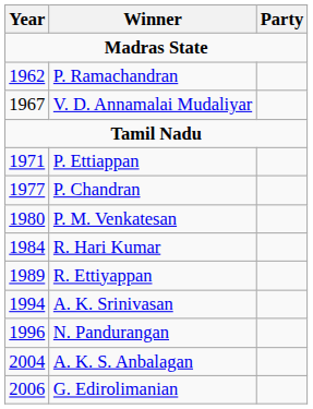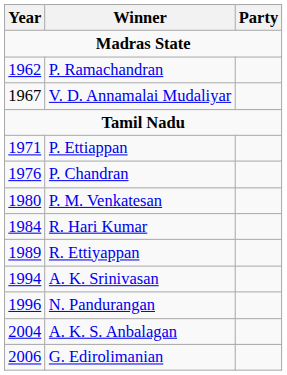 <table class="wikitable sortable">
 <tr>
 <th>Year</th>
 <th>Winner</th>
 <th colspan="2">Party</th>
 </tr>
 <tr>
 <td style="text-align: center;" colspan="4"><strong>Madras State</strong></td>
 </tr>
 <tr>
 <td><a href='#'>1962</a></td>
 <td><a href='#'>P. Ramachandran</a></td>
 <td></td>
 </tr>
 <tr>
 <td>1967</td>
 <td><a href='#'>V. D. Annamalai Mudaliyar</a></td>
 <td></td>
 </tr>
 <tr>
 <td style="text-align: center;" colspan="4"><strong>Tamil Nadu</strong></td>
 </tr>
 <tr>
 <td><a href='#'>1971</a></td>
 <td><a href='#'>P. Ettiappan</a></td>
 <td></td>
 </tr>
 <tr>
-<td><a href='#'>1977</a></td>
+<td><a href='#'>1976</a></td>
 <td><a href='#'>P. Chandran</a></td>
 <td></td>
 </tr>
 <tr>
 <td><a href='#'>1980</a></td>
 <td><a href='#'>P. M. Venkatesan</a></td>
 <td></td>
 </tr>
 <tr>
 <td><a href='#'>1984</a></td>
 <td><a href='#'>R. Hari Kumar</a></td>
 <td></td>
 </tr>
 <tr>
 <td><a href='#'>1989</a></td>
 <td><a href='#'>R. Ettiyappan</a></td>
 <td></td>
 </tr>
 <tr>
 <td><a href='#'>1994</a></td>
 <td><a href='#'>A. K. Srinivasan</a></td>
 <td></td>
 </tr>
 <tr>
 <td><a href='#'>1996</a></td>
 <td><a href='#'>N. Pandurangan</a></td>
 <td></td>
 </tr>
 <tr>
 <td><a href='#'>2004</a></td>
 <td><a href='#'>A. K. S. Anbalagan</a></td>
 <td></td>
 </tr>
 <tr>
 <td><a href='#'>2006</a></td>
 <td><a href='#'>G. Edirolimanian</a></td>
 <td></td>
 </tr>
 </table>
